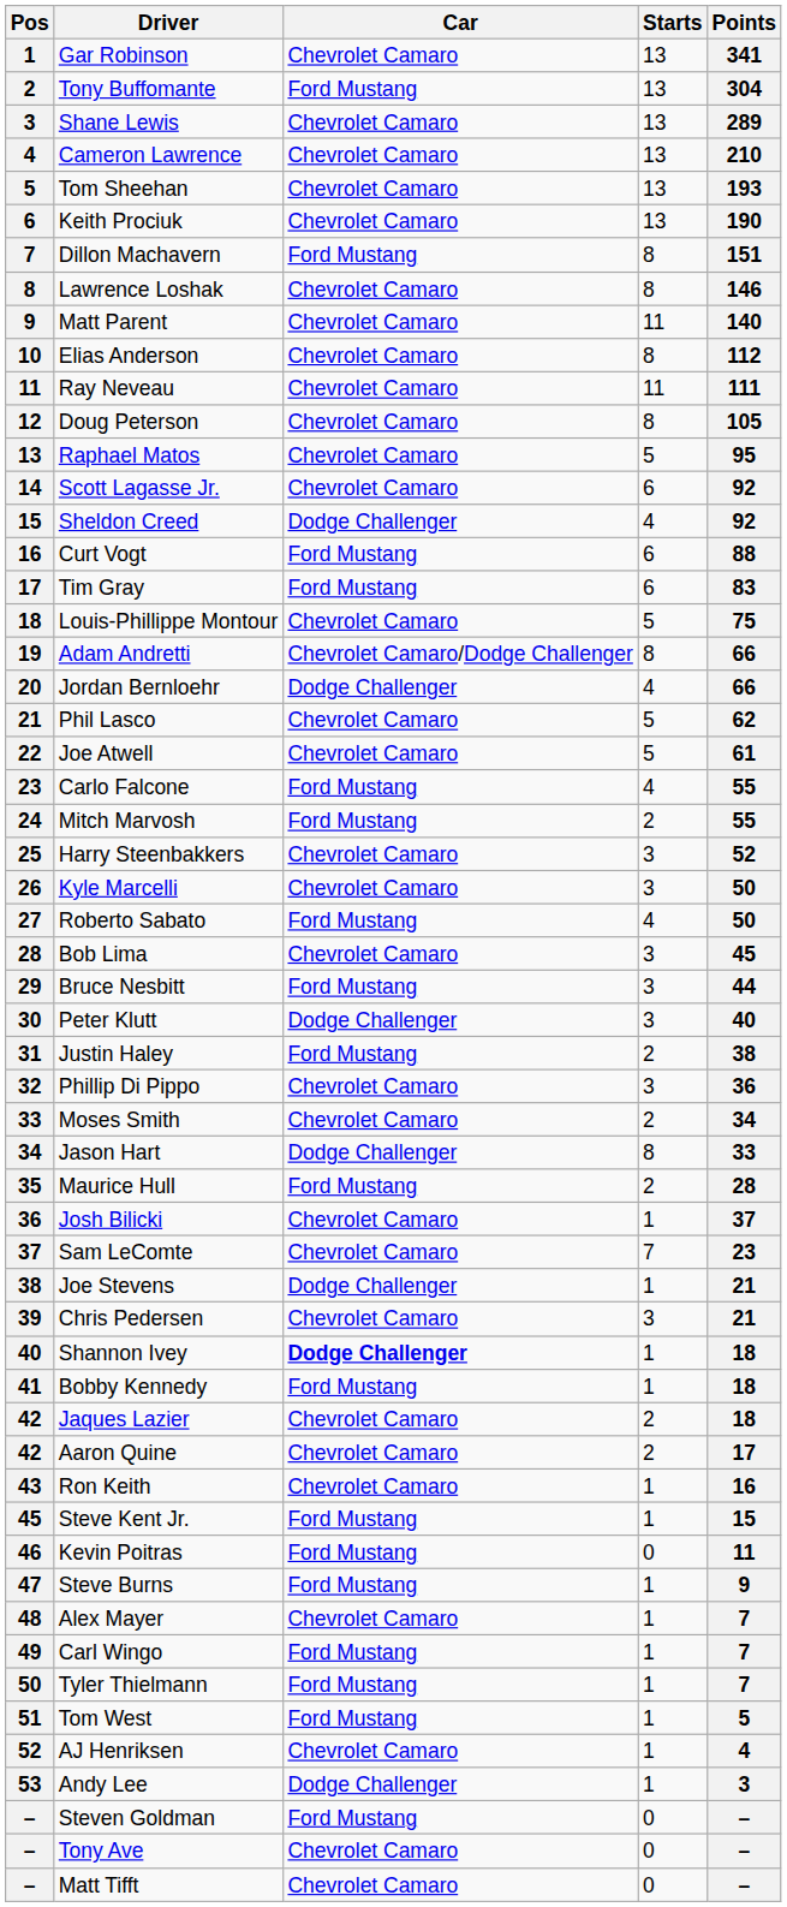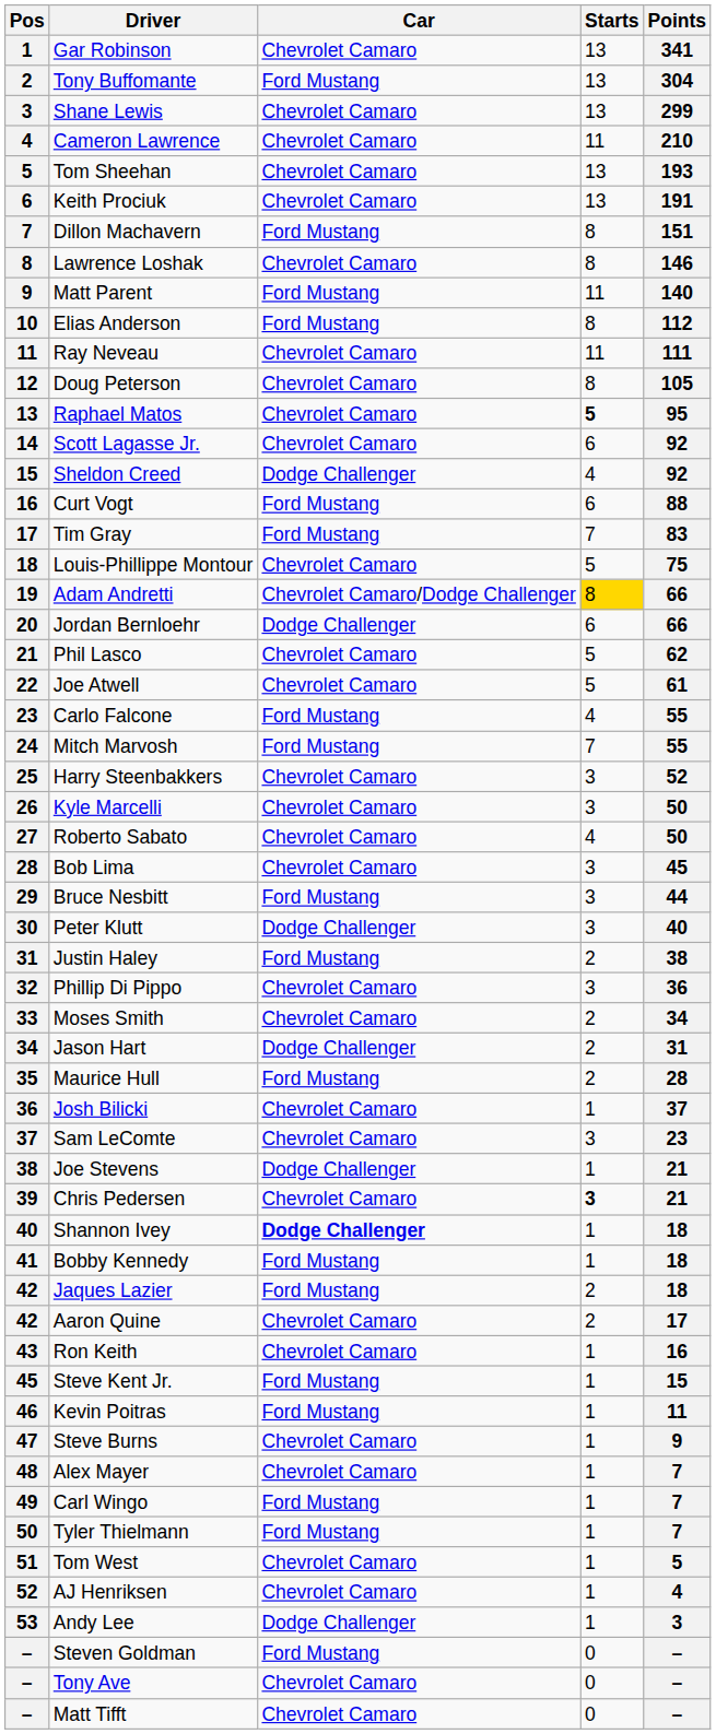 <table class="wikitable" style="font-size: 95%;">
 <tr>
 <th>Pos</th>
 <th>Driver</th>
 <th>Car</th>
 <th>Starts</th>
 <th>Points</th>
 </tr>
 <tr>
 <th>1</th>
 <td> <a href='#'>Gar Robinson</a></td>
 <td><a href='#'>Chevrolet Camaro</a></td>
 <td>13</td>
 <th>341</th>
 </tr>
 <tr>
 <th>2</th>
 <td> <a href='#'>Tony Buffomante</a></td>
 <td><a href='#'>Ford Mustang</a></td>
 <td>13</td>
 <th>304</th>
 </tr>
 <tr>
 <th>3</th>
 <td> <a href='#'>Shane Lewis</a></td>
 <td><a href='#'>Chevrolet Camaro</a></td>
 <td>13</td>
-<th>289</th>
+<th>299</th>
 </tr>
 <tr>
 <th>4</th>
 <td> <a href='#'>Cameron Lawrence</a></td>
 <td><a href='#'>Chevrolet Camaro</a></td>
-<td>13</td>
+<td>11</td>
 <th>210</th>
 </tr>
 <tr>
 <th>5</th>
 <td> Tom Sheehan</td>
 <td><a href='#'>Chevrolet Camaro</a></td>
 <td>13</td>
 <th>193</th>
 </tr>
 <tr>
 <th>6</th>
 <td> Keith Prociuk</td>
 <td><a href='#'>Chevrolet Camaro</a></td>
 <td>13</td>
-<th>190</th>
+<th>191</th>
 </tr>
 <tr>
 <th>7</th>
 <td> Dillon Machavern</td>
 <td><a href='#'>Ford Mustang</a></td>
 <td>8</td>
 <th>151</th>
 </tr>
 <tr>
 <th>8</th>
 <td> Lawrence Loshak</td>
 <td><a href='#'>Chevrolet Camaro</a></td>
 <td>8</td>
 <th>146</th>
 </tr>
 <tr>
 <th>9</th>
 <td> Matt Parent</td>
-<td><a href='#'>Chevrolet Camaro</a></td>
+<td><a href='#'>Ford Mustang</a></td>
 <td>11</td>
 <th>140</th>
 </tr>
 <tr>
 <th>10</th>
 <td> Elias Anderson</td>
-<td><a href='#'>Chevrolet Camaro</a></td>
+<td><a href='#'>Ford Mustang</a></td>
 <td>8</td>
 <th>112</th>
 </tr>
 <tr>
 <th>11</th>
 <td> Ray Neveau</td>
 <td><a href='#'>Chevrolet Camaro</a></td>
 <td>11</td>
 <th>111</th>
 </tr>
 <tr>
 <th>12</th>
 <td> Doug Peterson</td>
 <td><a href='#'>Chevrolet Camaro</a></td>
 <td>8</td>
 <th>105</th>
 </tr>
 <tr>
 <th>13</th>
 <td> <a href='#'>Raphael Matos</a></td>
 <td><a href='#'>Chevrolet Camaro</a></td>
-<td>5</td>
+<td><strong>5</strong></td>
 <th>95</th>
 </tr>
 <tr>
 <th>14</th>
 <td> <a href='#'>Scott Lagasse Jr.</a></td>
 <td><a href='#'>Chevrolet Camaro</a></td>
 <td>6</td>
 <th>92</th>
 </tr>
 <tr>
 <th>15</th>
 <td> <a href='#'>Sheldon Creed</a></td>
 <td><a href='#'>Dodge Challenger</a></td>
 <td>4</td>
 <th>92</th>
 </tr>
 <tr>
 <th>16</th>
 <td> Curt Vogt</td>
 <td><a href='#'>Ford Mustang</a></td>
 <td>6</td>
 <th>88</th>
 </tr>
 <tr>
 <th>17</th>
 <td> Tim Gray</td>
 <td><a href='#'>Ford Mustang</a></td>
-<td>6</td>
+<td>7</td>
 <th>83</th>
 </tr>
 <tr>
 <th>18</th>
 <td> Louis-Phillippe Montour</td>
 <td><a href='#'>Chevrolet Camaro</a></td>
 <td>5</td>
 <th>75</th>
 </tr>
 <tr>
 <th>19</th>
 <td> <a href='#'>Adam Andretti</a></td>
 <td><a href='#'>Chevrolet Camaro</a>/<a href='#'>Dodge Challenger</a></td>
-<td>8</td>
+<td style="background: gold;">8</td>
 <th>66</th>
 </tr>
 <tr>
 <th>20</th>
 <td> Jordan Bernloehr</td>
 <td><a href='#'>Dodge Challenger</a></td>
-<td>4</td>
+<td>6</td>
 <th>66</th>
 </tr>
 <tr>
 <th>21</th>
 <td> Phil Lasco</td>
 <td><a href='#'>Chevrolet Camaro</a></td>
 <td>5</td>
 <th>62</th>
 </tr>
 <tr>
 <th>22</th>
 <td> Joe Atwell</td>
 <td><a href='#'>Chevrolet Camaro</a></td>
 <td>5</td>
 <th>61</th>
 </tr>
 <tr>
 <th>23</th>
 <td> Carlo Falcone</td>
 <td><a href='#'>Ford Mustang</a></td>
 <td>4</td>
 <th>55</th>
 </tr>
 <tr>
 <th>24</th>
 <td> Mitch Marvosh</td>
 <td><a href='#'>Ford Mustang</a></td>
-<td>2</td>
+<td>7</td>
 <th>55</th>
 </tr>
 <tr>
 <th>25</th>
 <td> Harry Steenbakkers</td>
 <td><a href='#'>Chevrolet Camaro</a></td>
 <td>3</td>
 <th>52</th>
 </tr>
 <tr>
 <th>26</th>
 <td> <a href='#'>Kyle Marcelli</a></td>
 <td><a href='#'>Chevrolet Camaro</a></td>
 <td>3</td>
 <th>50</th>
 </tr>
 <tr>
 <th>27</th>
 <td> Roberto Sabato</td>
-<td><a href='#'>Ford Mustang</a></td>
+<td><a href='#'>Chevrolet Camaro</a></td>
 <td>4</td>
 <th>50</th>
 </tr>
 <tr>
 <th>28</th>
 <td> Bob Lima</td>
 <td><a href='#'>Chevrolet Camaro</a></td>
 <td>3</td>
 <th>45</th>
 </tr>
 <tr>
 <th>29</th>
 <td> Bruce Nesbitt</td>
 <td><a href='#'>Ford Mustang</a></td>
 <td>3</td>
 <th>44</th>
 </tr>
 <tr>
 <th>30</th>
 <td> Peter Klutt</td>
 <td><a href='#'>Dodge Challenger</a></td>
 <td>3</td>
 <th>40</th>
 </tr>
 <tr>
 <th>31</th>
 <td> Justin Haley</td>
 <td><a href='#'>Ford Mustang</a></td>
 <td>2</td>
 <th>38</th>
 </tr>
 <tr>
 <th>32</th>
 <td> Phillip Di Pippo</td>
 <td><a href='#'>Chevrolet Camaro</a></td>
 <td>3</td>
 <th>36</th>
 </tr>
 <tr>
 <th>33</th>
 <td> Moses Smith</td>
 <td><a href='#'>Chevrolet Camaro</a></td>
 <td>2</td>
 <th>34</th>
 </tr>
 <tr>
 <th>34</th>
 <td> Jason Hart</td>
 <td><a href='#'>Dodge Challenger</a></td>
-<td>8</td>
-<th>33</th>
+<td>2</td>
+<th>31</th>
 </tr>
 <tr>
 <th>35</th>
 <td> Maurice Hull</td>
 <td><a href='#'>Ford Mustang</a></td>
 <td>2</td>
 <th>28</th>
 </tr>
 <tr>
 <th>36</th>
 <td> <a href='#'>Josh Bilicki</a></td>
 <td><a href='#'>Chevrolet Camaro</a></td>
 <td>1</td>
 <th>37</th>
 </tr>
 <tr>
 <th>37</th>
 <td> Sam LeComte</td>
 <td><a href='#'>Chevrolet Camaro</a></td>
-<td>7</td>
+<td>3</td>
 <th>23</th>
 </tr>
 <tr>
 <th>38</th>
 <td> Joe Stevens</td>
 <td><a href='#'>Dodge Challenger</a></td>
 <td>1</td>
 <th>21</th>
 </tr>
 <tr>
 <th>39</th>
 <td> Chris Pedersen</td>
 <td><a href='#'>Chevrolet Camaro</a></td>
-<td>3</td>
+<td><strong>3</strong></td>
 <th>21</th>
 </tr>
 <tr>
 <th>40</th>
 <td> Shannon Ivey</td>
 <td><strong><a href='#'>Dodge Challenger</a></strong></td>
 <td>1</td>
 <th>18</th>
 </tr>
 <tr>
 <th>41</th>
 <td> Bobby Kennedy</td>
 <td><a href='#'>Ford Mustang</a></td>
 <td>1</td>
 <th>18</th>
 </tr>
 <tr>
 <th>42</th>
 <td> <a href='#'>Jaques Lazier</a></td>
-<td><a href='#'>Chevrolet Camaro</a></td>
+<td><a href='#'>Ford Mustang</a></td>
 <td>2</td>
 <th>18</th>
 </tr>
 <tr>
 <th>42</th>
 <td> Aaron Quine</td>
 <td><a href='#'>Chevrolet Camaro</a></td>
 <td>2</td>
 <th>17</th>
 </tr>
 <tr>
 <th>43</th>
 <td> Ron Keith</td>
 <td><a href='#'>Chevrolet Camaro</a></td>
 <td>1</td>
 <th>16</th>
 </tr>
 <tr>
 <th>45</th>
 <td> Steve Kent Jr.</td>
 <td><a href='#'>Ford Mustang</a></td>
 <td>1</td>
 <th>15</th>
 </tr>
 <tr>
 <th>46</th>
 <td> Kevin Poitras</td>
 <td><a href='#'>Ford Mustang</a></td>
-<td>0</td>
+<td>1</td>
 <th>11</th>
 </tr>
 <tr>
 <th>47</th>
 <td> Steve Burns</td>
-<td><a href='#'>Ford Mustang</a></td>
+<td><a href='#'>Chevrolet Camaro</a></td>
 <td>1</td>
 <th>9</th>
 </tr>
 <tr>
 <th>48</th>
 <td> Alex Mayer</td>
 <td><a href='#'>Chevrolet Camaro</a></td>
 <td>1</td>
 <th>7</th>
 </tr>
 <tr>
 <th>49</th>
 <td> Carl Wingo</td>
 <td><a href='#'>Ford Mustang</a></td>
 <td>1</td>
 <th>7</th>
 </tr>
 <tr>
 <th>50</th>
 <td> Tyler Thielmann</td>
 <td><a href='#'>Ford Mustang</a></td>
 <td>1</td>
 <th>7</th>
 </tr>
 <tr>
 <th>51</th>
 <td> Tom West</td>
-<td><a href='#'>Ford Mustang</a></td>
+<td><a href='#'>Chevrolet Camaro</a></td>
 <td>1</td>
 <th>5</th>
 </tr>
 <tr>
 <th>52</th>
 <td> AJ Henriksen</td>
 <td><a href='#'>Chevrolet Camaro</a></td>
 <td>1</td>
 <th>4</th>
 </tr>
 <tr>
 <th>53</th>
 <td> Andy Lee</td>
 <td><a href='#'>Dodge Challenger</a></td>
 <td>1</td>
 <th>3</th>
 </tr>
 <tr>
 <th>–</th>
 <td> Steven Goldman</td>
 <td><a href='#'>Ford Mustang</a></td>
 <td>0</td>
 <th>–</th>
 </tr>
 <tr>
 <th>–</th>
 <td> <a href='#'>Tony Ave</a></td>
 <td><a href='#'>Chevrolet Camaro</a></td>
 <td>0</td>
 <th>–</th>
 </tr>
 <tr>
 <th>–</th>
 <td> Matt Tifft</td>
 <td><a href='#'>Chevrolet Camaro</a></td>
 <td>0</td>
 <th>–</th>
 </tr>
 </table>
